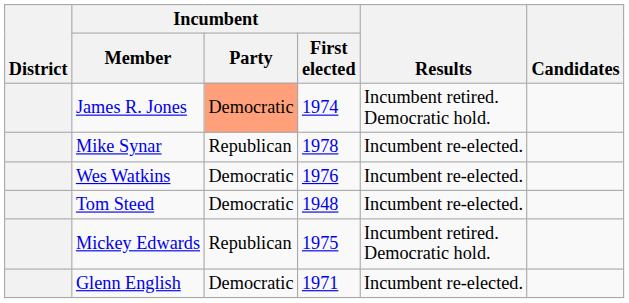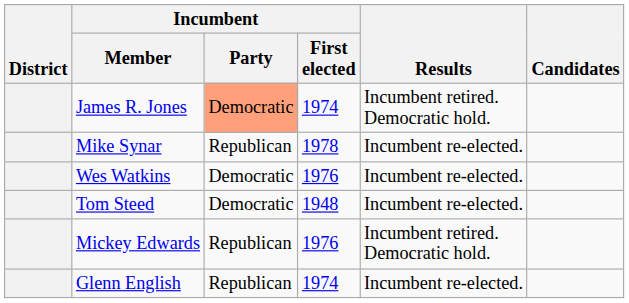 <table class=wikitable>
 <tr valign=bottom>
 <th rowspan=2>District</th>
 <th colspan=3>Incumbent</th>
 <th rowspan=2>Results</th>
 <th rowspan=2>Candidates</th>
 </tr>
 <tr>
 <th>Member</th>
 <th>Party</th>
 <th>First<br>elected</th>
 </tr>
 <tr>
 <th></th>
 <td><a href='#'>James R. Jones</a></td>
 <td style="background: lightsalmon;">Democratic</td>
 <td><a href='#'>1974</a></td>
 <td>Incumbent retired.<br>Democratic hold.</td>
 <td nowrap></td>
 </tr>
 <tr>
 <th></th>
 <td><a href='#'>Mike Synar</a></td>
 <td>Republican</td>
 <td><a href='#'>1978</a></td>
 <td>Incumbent re-elected.</td>
 <td nowrap></td>
 </tr>
 <tr>
 <th></th>
 <td><a href='#'>Wes Watkins</a></td>
 <td>Democratic</td>
 <td><a href='#'>1976</a></td>
 <td>Incumbent re-elected.</td>
 <td nowrap></td>
 </tr>
 <tr>
 <th></th>
 <td><a href='#'>Tom Steed</a></td>
 <td>Democratic</td>
 <td><a href='#'>1948</a></td>
 <td>Incumbent re-elected.</td>
 <td nowrap></td>
 </tr>
 <tr>
 <th></th>
 <td><a href='#'>Mickey Edwards</a></td>
 <td>Republican</td>
-<td><a href='#'>1975</a></td>
+<td><a href='#'>1976</a></td>
 <td>Incumbent retired.<br>Democratic hold.</td>
 <td nowrap></td>
 </tr>
 <tr>
 <th></th>
 <td><a href='#'>Glenn English</a></td>
-<td>Democratic</td>
-<td><a href='#'>1971</a></td>
+<td>Republican</td>
+<td><a href='#'>1974</a></td>
 <td>Incumbent re-elected.</td>
 <td nowrap></td>
 </tr>
 </table>
